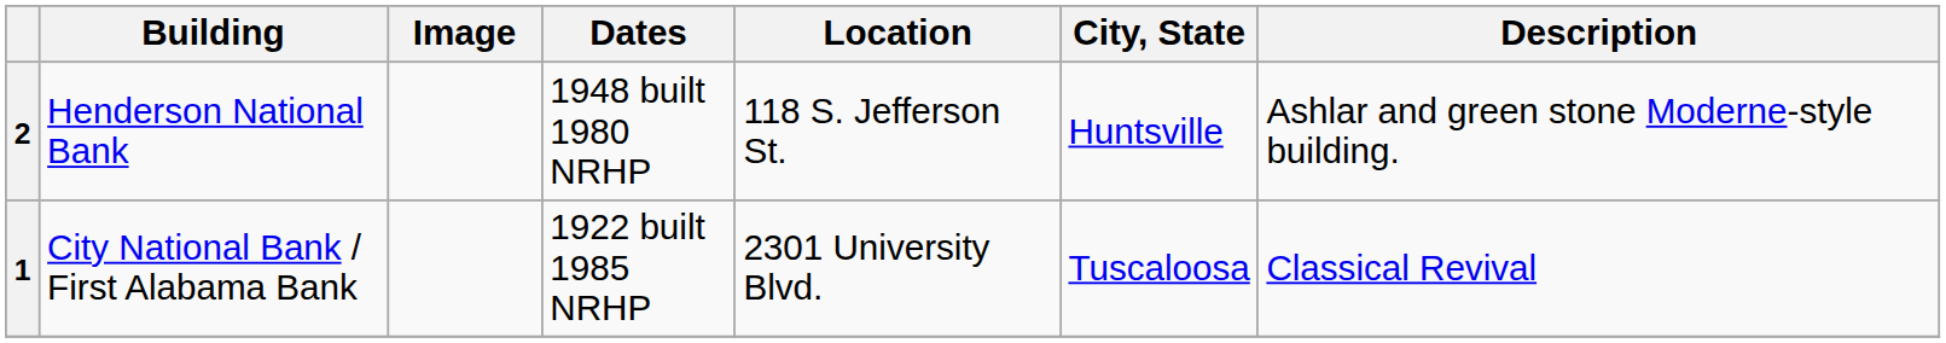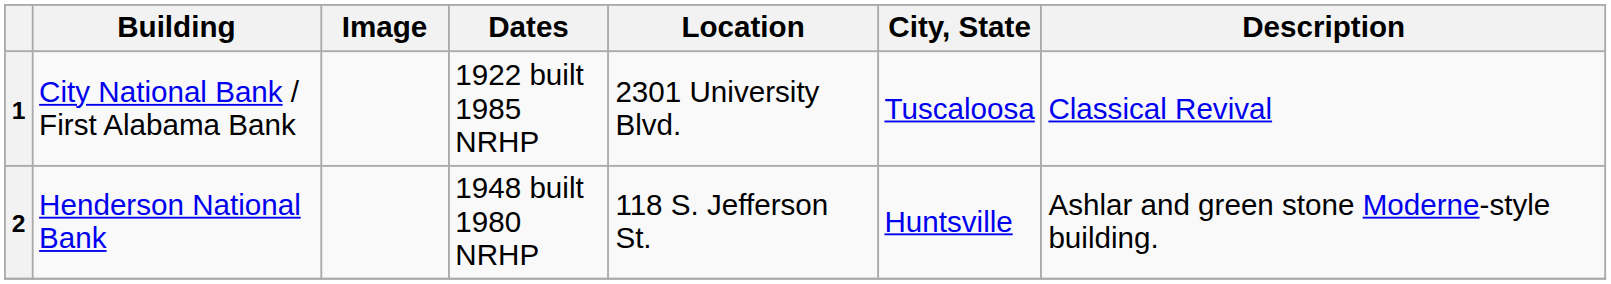 <table class="wikitable sortable" style="width:98%">
 <tr>
 <th></th>
 <th width = 18%><strong>Building</strong></th>
 <th width = 8% class="unsortable"><strong>Image</strong></th>
 <th width = 10%><strong>Dates</strong></th>
 <th><strong>Location</strong></th>
 <th width = 8%><strong>City, State</strong></th>
 <th class="unsortable"><strong>Description</strong></th>
 </tr>
 <tr ->
+<th><small>1</small></th>
+<td><a href='#'>City National Bank</a> / First Alabama Bank</td>
+<td></td>
+<td>1922 built<br>1985 NRHP</td>
+<td>2301 University Blvd.<br></td>
+<td><a href='#'>Tuscaloosa</a></td>
+<td><a href='#'>Classical Revival</a></td>
+</tr>
+<tr ->
 <th><small>2</small></th>
 <td><a href='#'>Henderson National Bank</a></td>
 <td></td>
 <td>1948 built<br>1980 NRHP</td>
 <td>118 S. Jefferson St.<br></td>
 <td><a href='#'>Huntsville</a></td>
 <td>Ashlar and green stone <a href='#'>Moderne</a>-style building.</td>
 </tr>
-<tr ->
-<th><small>1</small></th>
-<td><a href='#'>City National Bank</a> / First Alabama Bank</td>
-<td></td>
-<td>1922 built<br>1985 NRHP</td>
-<td>2301 University Blvd.<br></td>
-<td><a href='#'>Tuscaloosa</a></td>
-<td><a href='#'>Classical Revival</a></td>
-</tr>
 <tr>
 </tr>
 </table>
